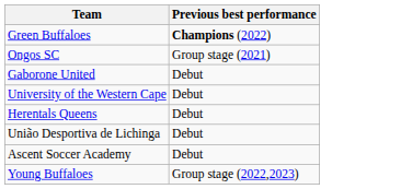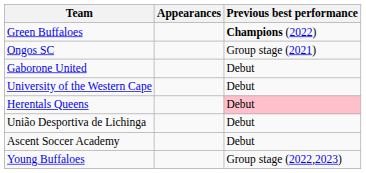 <table class="wikitable sortable" style="text-align: left;">
 <tr>
 <th>Team</th>
+<th>Appearances</th>
 <th>Previous best performance</th>
 </tr>
 <tr>
 <td> <a href='#'>Green Buffaloes</a></td>
+<td></td>
 <td><strong>Champions</strong> (<a href='#'>2022</a>)</td>
 </tr>
 <tr>
 <td> <a href='#'>Ongos SC</a></td>
+<td></td>
 <td>Group stage (<a href='#'>2021</a>)</td>
 </tr>
 <tr>
 <td> <a href='#'>Gaborone United</a></td>
+<td></td>
 <td>Debut</td>
 </tr>
 <tr>
 <td> <a href='#'>University of the Western Cape</a></td>
+<td></td>
 <td>Debut</td>
 </tr>
 <tr>
 <td>  <a href='#'>Herentals Queens</a></td>
-<td>Debut</td>
+<td></td>
+<td style="background: pink;">Debut</td>
 </tr>
 <tr>
 <td> União Desportiva de Lichinga</td>
+<td></td>
 <td>Debut</td>
 </tr>
 <tr>
 <td> Ascent Soccer Academy</td>
+<td></td>
 <td>Debut</td>
 </tr>
 <tr>
 <td> <a href='#'>Young Buffaloes</a></td>
+<td></td>
 <td>Group stage (<a href='#'>2022</a>,<a href='#'>2023</a>)</td>
 </tr>
 </table>
